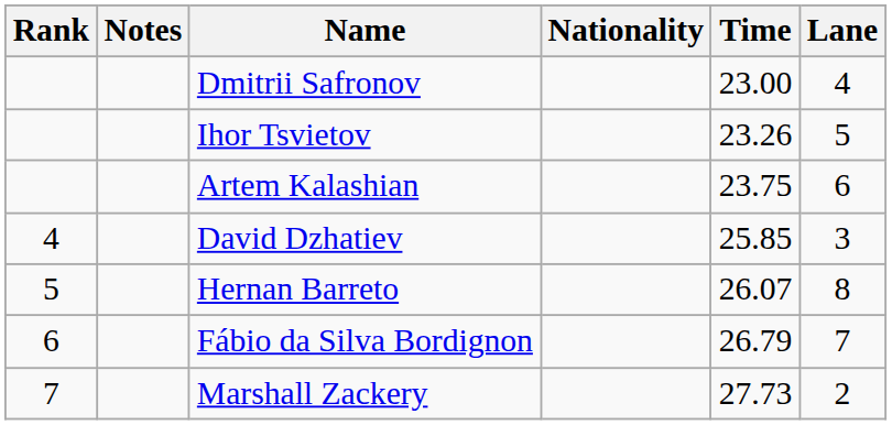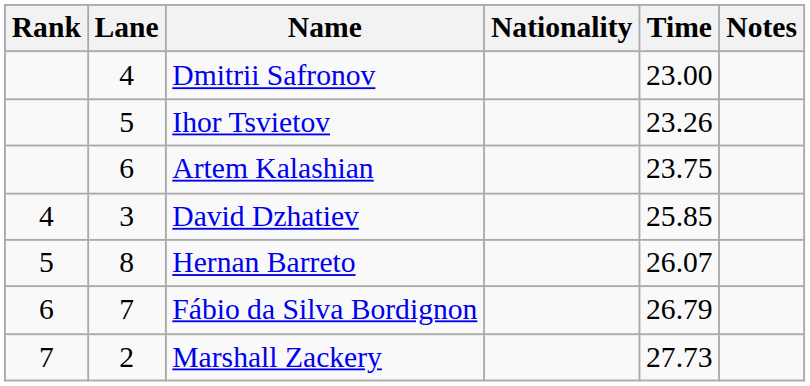 <table class="wikitable sortable" style="text-align:center">
 <tr>
 <th>Rank</th>
-<th>Notes</th>
+<th>Lane</th>
 <th>Name</th>
 <th>Nationality</th>
 <th>Time</th>
-<th>Lane</th>
+<th>Notes</th>
 </tr>
 <tr>
 <td></td>
-<td><strong></strong></td>
+<td>4</td>
 <td align="left"><a href='#'>Dmitrii Safronov</a></td>
 <td align="left"></td>
 <td>23.00</td>
-<td>4</td>
+<td><strong></strong></td>
 </tr>
 <tr>
 <td></td>
-<td></td>
+<td>5</td>
 <td align="left"><a href='#'>Ihor Tsvietov</a></td>
 <td align="left"></td>
 <td>23.26</td>
-<td>5</td>
+<td></td>
 </tr>
 <tr>
 <td></td>
-<td></td>
+<td>6</td>
 <td align="left"><a href='#'>Artem Kalashian</a></td>
 <td align="left"></td>
 <td>23.75</td>
-<td>6</td>
+<td></td>
 </tr>
 <tr>
 <td>4</td>
-<td></td>
+<td>3</td>
 <td align="left"><a href='#'>David Dzhatiev</a></td>
 <td align="left"></td>
 <td>25.85</td>
-<td>3</td>
+<td></td>
 </tr>
 <tr>
 <td>5</td>
-<td></td>
+<td>8</td>
 <td align="left"><a href='#'>Hernan Barreto</a></td>
 <td align="left"></td>
 <td>26.07</td>
-<td>8</td>
+<td></td>
 </tr>
 <tr>
 <td>6</td>
-<td></td>
+<td>7</td>
 <td align="left"><a href='#'>Fábio da Silva Bordignon</a></td>
 <td align="left"></td>
 <td>26.79</td>
-<td>7</td>
+<td></td>
 </tr>
 <tr>
 <td>7</td>
-<td></td>
+<td>2</td>
 <td align="left"><a href='#'>Marshall Zackery</a></td>
 <td align="left"></td>
 <td>27.73</td>
-<td>2</td>
+<td></td>
 </tr>
 </table>
